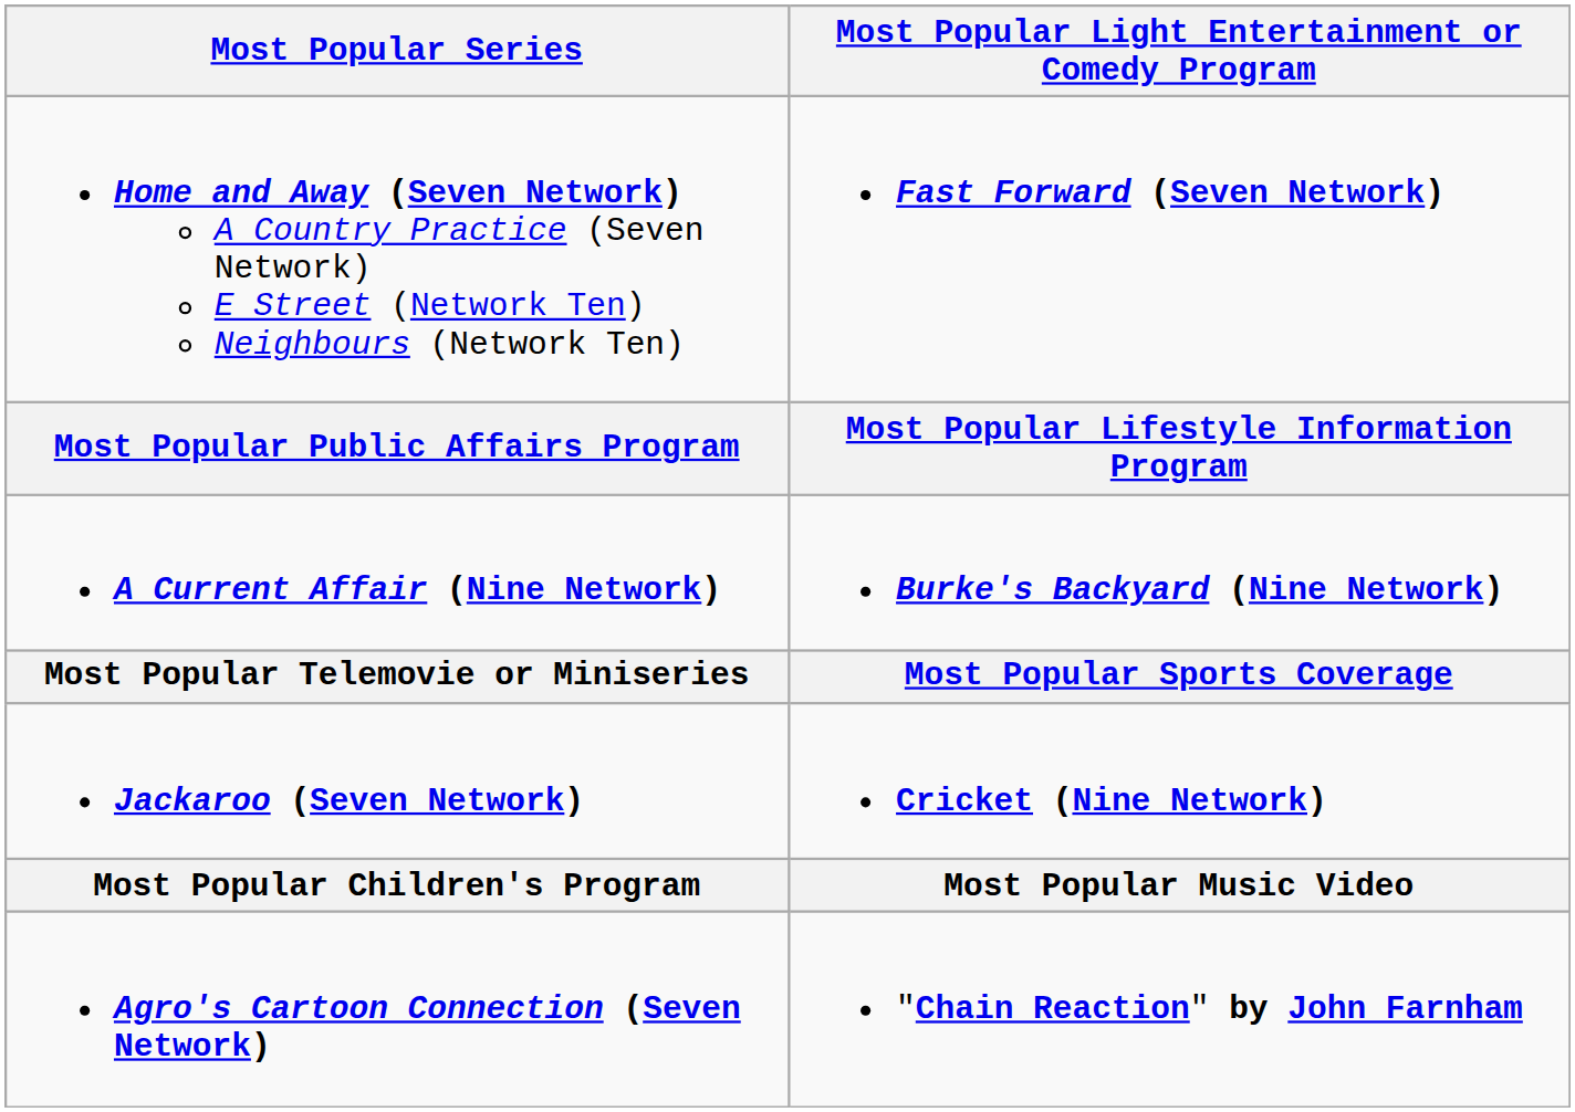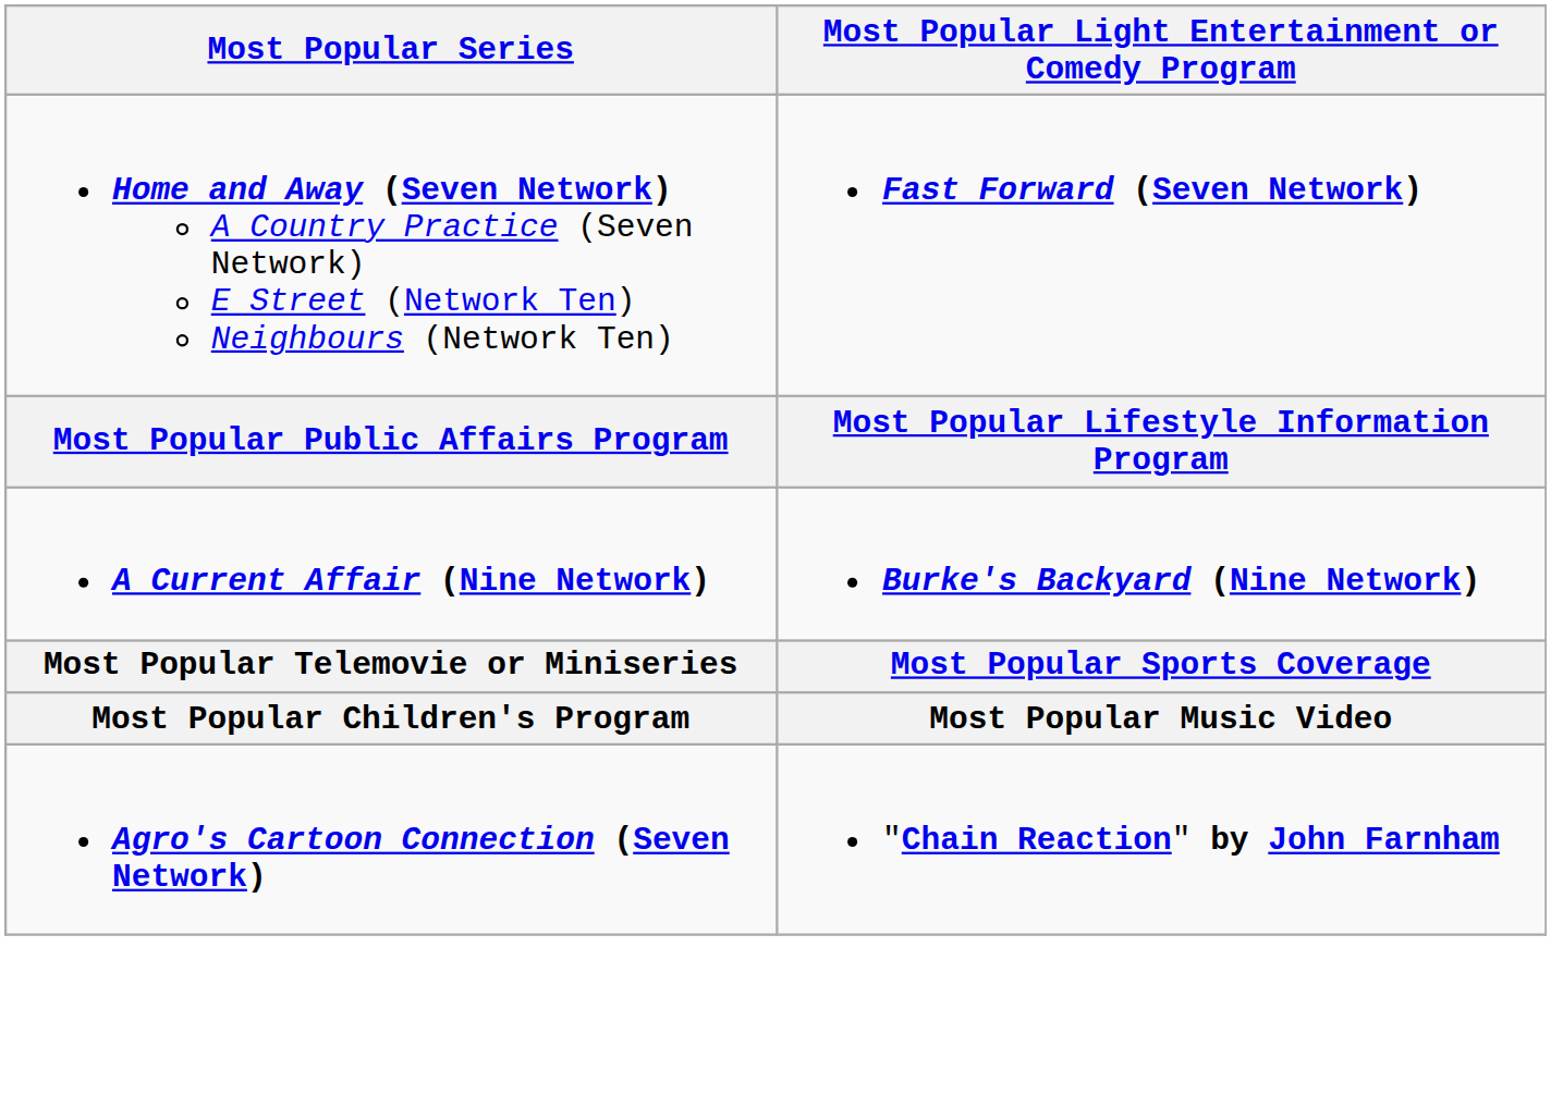 <table class=wikitable width="100%">
 <tr>
 <th width="50%"><a href='#'>Most Popular Series</a></th>
 <th width="50%"><a href='#'>Most Popular Light Entertainment or Comedy Program</a></th>
 </tr>
 <tr>
 <td valign="top"><br><ul><li><strong><em><a href='#'>Home and Away</a></em></strong> <strong>(<a href='#'>Seven Network</a>)</strong><ul><li><em><a href='#'>A Country Practice</a></em> (Seven Network)</li><li><em><a href='#'>E Street</a></em> (<a href='#'>Network Ten</a>)</li><li><em><a href='#'>Neighbours</a></em> (Network Ten)</li></ul></li></ul></td>
 <td valign="top"><br><ul><li><strong><em><a href='#'>Fast Forward</a></em></strong> <strong>(<a href='#'>Seven Network</a>)</strong></li></ul></td>
 </tr>
 <tr>
 <th width="50%"><a href='#'>Most Popular Public Affairs Program</a></th>
 <th width="50%"><a href='#'>Most Popular Lifestyle Information Program</a></th>
 </tr>
 <tr>
 <td valign="top"><br><ul><li><strong><em><a href='#'>A Current Affair</a></em></strong> <strong>(<a href='#'>Nine Network</a>)</strong></li></ul></td>
 <td valign="top"><br><ul><li><strong><em><a href='#'>Burke's Backyard</a></em></strong> <strong>(<a href='#'>Nine Network</a>)</strong></li></ul></td>
 </tr>
 <tr>
 <th width="50%">Most Popular Telemovie or Miniseries</th>
 <th width="50%"><a href='#'>Most Popular Sports Coverage</a></th>
 </tr>
 <tr>
-<td valign="top"><br><ul><li><strong><em><a href='#'>Jackaroo</a></em></strong> <strong>(<a href='#'>Seven Network</a>)</strong></li></ul></td>
-<td valign="top"><br><ul><li><strong><a href='#'>Cricket</a> (<a href='#'>Nine Network</a>)</strong></li></ul></td>
-</tr>
-<tr>
 <th width="50%">Most Popular Children's Program</th>
 <th width="50%">Most Popular Music Video</th>
 </tr>
 <tr>
 <td valign="top"><br><ul><li><strong><em><a href='#'>Agro's Cartoon Connection</a></em></strong> <strong>(<a href='#'>Seven Network</a>)</strong></li></ul></td>
 <td valign="top"><br><ul><li>"<strong><a href='#'>Chain Reaction</a></strong>" <strong>by <a href='#'>John Farnham</a></strong></li></ul></td>
 </tr>
 </table>
